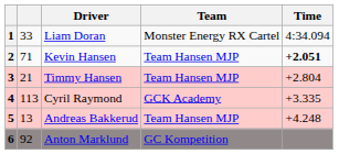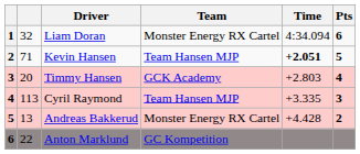 <table class="wikitable" style="font-size:95%">
 <tr>
 <th></th>
 <th></th>
 <th>Driver</th>
 <th>Team</th>
 <th>Time</th>
+<th>Pts</th>
 </tr>
 <tr>
 <th>1</th>
-<td>33</td>
+<td>32</td>
 <td> <a href='#'>Liam Doran</a></td>
 <td>Monster Energy RX Cartel</td>
 <td>4:34.094</td>
+<td><strong>6</strong></td>
 </tr>
 <tr>
 <th>2</th>
 <td>71</td>
 <td> <a href='#'>Kevin Hansen</a></td>
 <td><a href='#'>Team Hansen MJP</a></td>
 <td><strong>+2.051</strong></td>
+<td><strong>5</strong></td>
 </tr>
 <tr>
 <th style="background:#ffcccc;">3</th>
-<td style="background:#ffcccc;">21</td>
+<td style="background:#ffcccc;">20</td>
 <td style="background:#ffcccc;"> <a href='#'>Timmy Hansen</a></td>
-<td style="background:#ffcccc;"><a href='#'>Team Hansen MJP</a></td>
-<td style="background:#ffcccc;">+2.804</td>
+<td style="background:#ffcccc;"><a href='#'>GCK Academy</a></td>
+<td style="background:#ffcccc;">+2.803</td>
+<td style="background:#ffcccc;"><strong>4</strong></td>
 </tr>
 <tr>
 <th style="background:#ffcccc;">4</th>
 <td style="background:#ffcccc;">113</td>
 <td style="background:#ffcccc;"> Cyril Raymond</td>
-<td style="background:#ffcccc;"><a href='#'>GCK Academy</a></td>
+<td style="background:#ffcccc;"><a href='#'>Team Hansen MJP</a></td>
 <td style="background:#ffcccc;">+3.335</td>
+<td style="background:#ffcccc;"><strong>3</strong></td>
 </tr>
 <tr>
 <th style="background:#ffcccc;">5</th>
 <td style="background:#ffcccc;">13</td>
 <td style="background:#ffcccc;"> <a href='#'>Andreas Bakkerud</a></td>
-<td style="background:#ffcccc;"><a href='#'>Team Hansen MJP</a></td>
-<td style="background:#ffcccc;">+4.248</td>
+<td style="background:#ffcccc;">Monster Energy RX Cartel</td>
+<td style="background:#ffcccc;">+4.428</td>
+<td style="background:#ffcccc;"><strong>2</strong></td>
 </tr>
 <tr>
 <th style="background:#918989;">6</th>
-<td style="background:#918989;">92</td>
+<td style="background:#918989;">22</td>
 <td style="background:#918989;"> <a href='#'>Anton Marklund</a></td>
 <td style="background:#918989;"><a href='#'>GC Kompetition</a></td>
 <td style="background:#918989;"><strong></strong></td>
+<td style="background:#918989;"></td>
 </tr>
 </table>
